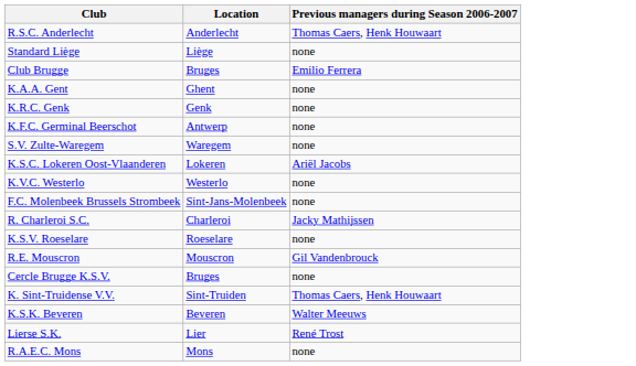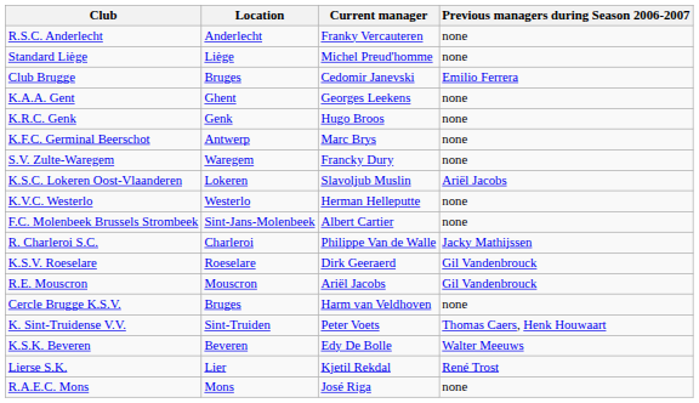 <table class="wikitable">
 <tr>
 <th>Club</th>
 <th>Location</th>
+<th>Current manager</th>
 <th>Previous managers during Season 2006-2007</th>
 </tr>
 <tr --->
 <td><a href='#'>R.S.C. Anderlecht</a></td>
 <td><a href='#'>Anderlecht</a></td>
-<td> <a href='#'>Thomas Caers</a>,  <a href='#'>Henk Houwaart</a></td>
+<td> <a href='#'>Franky Vercauteren</a></td>
+<td>none</td>
 </tr>
 <tr --->
 <td><a href='#'>Standard Liège</a></td>
 <td><a href='#'>Liège</a></td>
+<td> <a href='#'>Michel Preud'homme</a></td>
 <td>none</td>
 </tr>
 <tr --->
 <td><a href='#'>Club Brugge</a></td>
 <td><a href='#'>Bruges</a></td>
+<td> <a href='#'>Cedomir Janevski</a></td>
 <td> <a href='#'>Emilio Ferrera</a></td>
 </tr>
 <tr --->
 <td><a href='#'>K.A.A. Gent</a></td>
 <td><a href='#'>Ghent</a></td>
+<td> <a href='#'>Georges Leekens</a></td>
 <td>none</td>
 </tr>
 <tr --->
 <td><a href='#'>K.R.C. Genk</a></td>
 <td><a href='#'>Genk</a></td>
+<td> <a href='#'>Hugo Broos</a></td>
 <td>none</td>
 </tr>
 <tr --->
 <td><a href='#'>K.F.C. Germinal Beerschot</a></td>
 <td><a href='#'>Antwerp</a></td>
+<td> <a href='#'>Marc Brys</a></td>
 <td>none</td>
 </tr>
 <tr --->
 <td><a href='#'>S.V. Zulte-Waregem</a></td>
 <td><a href='#'>Waregem</a></td>
+<td> <a href='#'>Francky Dury</a></td>
 <td>none</td>
 </tr>
 <tr --->
 <td><a href='#'>K.S.C. Lokeren Oost-Vlaanderen</a></td>
 <td><a href='#'>Lokeren</a></td>
+<td>  <a href='#'>Slavoljub Muslin</a></td>
 <td> <a href='#'>Ariël Jacobs</a></td>
 </tr>
 <tr --->
 <td><a href='#'>K.V.C. Westerlo</a></td>
 <td><a href='#'>Westerlo</a></td>
+<td> <a href='#'>Herman Helleputte</a></td>
 <td>none</td>
 </tr>
 <tr --->
 <td><a href='#'>F.C. Molenbeek Brussels Strombeek</a></td>
 <td><a href='#'>Sint-Jans-Molenbeek</a></td>
+<td> <a href='#'>Albert Cartier</a></td>
 <td>none</td>
 </tr>
 <tr --->
 <td><a href='#'>R. Charleroi S.C.</a></td>
 <td><a href='#'>Charleroi</a></td>
+<td> <a href='#'>Philippe Van de Walle</a></td>
 <td> <a href='#'>Jacky Mathijssen</a></td>
 </tr>
 <tr --->
 <td><a href='#'>K.S.V. Roeselare</a></td>
 <td><a href='#'>Roeselare</a></td>
-<td>none</td>
+<td> <a href='#'>Dirk Geeraerd</a></td>
+<td> <a href='#'>Gil Vandenbrouck</a></td>
 </tr>
 <tr --->
 <td><a href='#'>R.E. Mouscron</a></td>
 <td><a href='#'>Mouscron</a></td>
+<td> <a href='#'>Ariël Jacobs</a></td>
 <td> <a href='#'>Gil Vandenbrouck</a></td>
 </tr>
 <tr --->
 <td><a href='#'>Cercle Brugge K.S.V.</a></td>
 <td><a href='#'>Bruges</a></td>
+<td> <a href='#'>Harm van Veldhoven</a></td>
 <td>none</td>
 </tr>
 <tr --->
 <td><a href='#'>K. Sint-Truidense V.V.</a></td>
 <td><a href='#'>Sint-Truiden</a></td>
+<td> <a href='#'>Peter Voets</a></td>
 <td> <a href='#'>Thomas Caers</a>,  <a href='#'>Henk Houwaart</a></td>
 </tr>
 <tr --->
 <td><a href='#'>K.S.K. Beveren</a></td>
 <td><a href='#'>Beveren</a></td>
+<td> <a href='#'>Edy De Bolle</a></td>
 <td> <a href='#'>Walter Meeuws</a></td>
 </tr>
 <tr --->
 <td><a href='#'>Lierse S.K.</a></td>
 <td><a href='#'>Lier</a></td>
+<td> <a href='#'>Kjetil Rekdal</a></td>
 <td> <a href='#'>René Trost</a></td>
 </tr>
 <tr --->
 <td><a href='#'>R.A.E.C. Mons</a></td>
 <td><a href='#'>Mons</a></td>
+<td> <a href='#'>José Riga</a></td>
 <td>none</td>
 </tr>
 </table>
